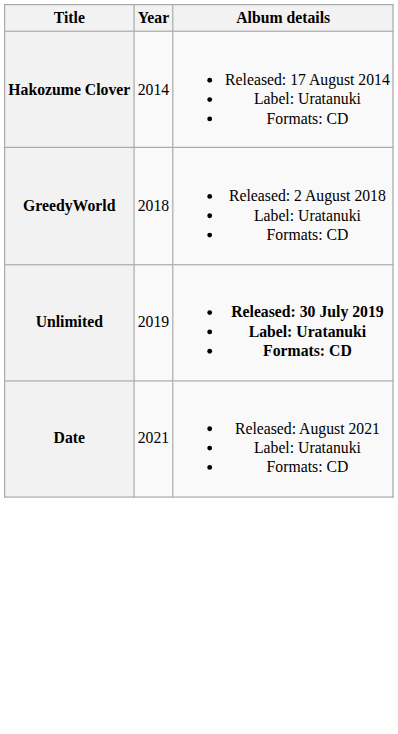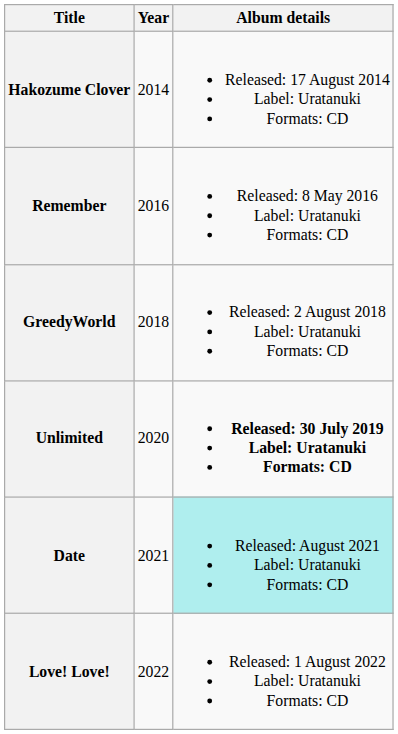 <table class="wikitable" style="font-size:small; text-align:center">
 <tr>
 <th>Title</th>
 <th>Year</th>
 <th>Album details</th>
 </tr>
 <tr>
 <th>Hakozume Clover</th>
 <td>2014</td>
 <td><br><ul><li>Released: 17 August 2014</li><li>Label: Uratanuki</li><li>Formats: CD</li></ul></td>
 </tr>
 <tr>
+<th>Remember</th>
+<td>2016</td>
+<td><br><ul><li>Released: 8 May 2016</li><li>Label: Uratanuki</li><li>Formats: CD</li></ul></td>
+</tr>
+<tr>
 <th>GreedyWorld</th>
 <td>2018</td>
 <td><br><ul><li>Released: 2 August 2018</li><li>Label: Uratanuki</li><li>Formats: CD</li></ul></td>
 </tr>
 <tr>
 <th>Unlimited</th>
-<td>2019</td>
+<td>2020</td>
 <td><strong><br><ul><li>Released: 30 July 2019</li><li>Label: Uratanuki</li><li>Formats: CD</li></ul></strong></td>
 </tr>
 <tr>
 <th>Date</th>
 <td>2021</td>
-<td><br><ul><li>Released: August 2021</li><li>Label: Uratanuki</li><li>Formats: CD</li></ul></td>
+<td style="background: paleturquoise;"><br><ul><li>Released: August 2021</li><li>Label: Uratanuki</li><li>Formats: CD</li></ul></td>
+</tr>
+<tr>
+<th>Love! Love!</th>
+<td>2022</td>
+<td><br><ul><li>Released: 1 August 2022</li><li>Label: Uratanuki</li><li>Formats: CD</li></ul></td>
 </tr>
 </table>
